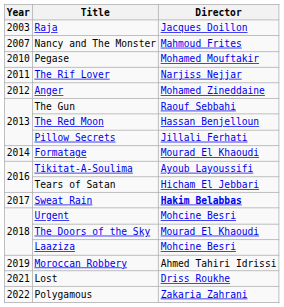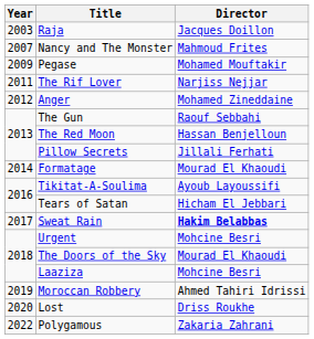 <table class="wikitable">
 <tr>
 <th>Year</th>
 <th>Title</th>
 <th>Director</th>
 </tr>
 <tr>
 <td>2003</td>
 <td><a href='#'>Raja</a></td>
 <td><a href='#'>Jacques Doillon</a></td>
 </tr>
 <tr>
 <td>2007</td>
 <td>Nancy and The Monster</td>
 <td><a href='#'>Mahmoud Frites</a></td>
 </tr>
 <tr>
-<td>2010</td>
+<td>2009</td>
 <td>Pegase</td>
 <td><a href='#'>Mohamed Mouftakir</a></td>
 </tr>
 <tr>
 <td>2011</td>
 <td><a href='#'>The Rif Lover</a></td>
 <td><a href='#'>Narjiss Nejjar</a></td>
 </tr>
 <tr>
 <td>2012</td>
 <td><a href='#'>Anger</a></td>
 <td><a href='#'>Mohamed Zineddaine</a></td>
 </tr>
 <tr>
 <td rowspan="3">2013</td>
 <td>The Gun</td>
 <td><a href='#'>Raouf Sebbahi</a></td>
 </tr>
 <tr>
 <td><a href='#'>The Red Moon</a></td>
 <td><a href='#'>Hassan Benjelloun</a></td>
 </tr>
 <tr>
 <td><a href='#'>Pillow Secrets</a></td>
 <td><a href='#'>Jillali Ferhati</a></td>
 </tr>
 <tr>
 <td>2014</td>
 <td><a href='#'>Formatage</a></td>
 <td><a href='#'>Mourad El Khaoudi</a></td>
 </tr>
 <tr>
 <td rowspan="2">2016</td>
 <td><a href='#'>Tikitat-A-Soulima</a></td>
 <td><a href='#'>Ayoub Layoussifi</a></td>
 </tr>
 <tr>
 <td>Tears of Satan</td>
 <td><a href='#'>Hicham El Jebbari</a></td>
 </tr>
 <tr>
 <td>2017</td>
 <td><a href='#'>Sweat Rain</a></td>
 <td><strong><a href='#'>Hakim Belabbas</a></strong></td>
 </tr>
 <tr>
 <td rowspan="3">2018</td>
 <td><a href='#'>Urgent</a></td>
 <td><a href='#'>Mohcine Besri</a></td>
 </tr>
 <tr>
 <td><a href='#'>The Doors of the Sky</a></td>
 <td><a href='#'>Mourad El Khaoudi</a></td>
 </tr>
 <tr>
 <td><a href='#'>Laaziza</a></td>
 <td><a href='#'>Mohcine Besri</a></td>
 </tr>
 <tr>
 <td>2019</td>
 <td><a href='#'>Moroccan Robbery</a></td>
 <td>Ahmed Tahiri Idrissi</td>
 </tr>
 <tr>
-<td>2021</td>
+<td>2020</td>
 <td>Lost</td>
 <td><a href='#'>Driss Roukhe</a></td>
 </tr>
 <tr>
 <td>2022</td>
 <td>Polygamous</td>
 <td><a href='#'>Zakaria Zahrani</a></td>
 </tr>
 </table>
